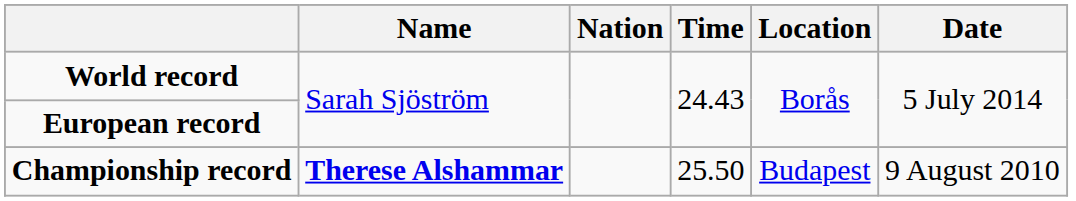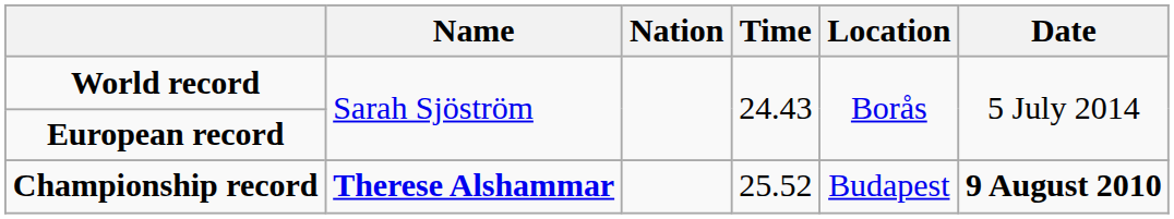 <table class=wikitable style=text-align:center>
 <tr>
 <th></th>
 <th>Name</th>
 <th>Nation</th>
 <th>Time</th>
 <th>Location</th>
 <th>Date</th>
 </tr>
 <tr>
 <td><strong>World record</strong></td>
 <td align=left rowspan=2><a href='#'>Sarah Sjöström</a></td>
 <td align=left rowspan=2></td>
 <td align=left rowspan=2>24.43</td>
 <td rowspan=2><a href='#'>Borås</a></td>
 <td rowspan=2>5 July 2014</td>
 </tr>
 <tr>
 <td><strong>European record</strong></td>
 </tr>
 <tr>
 <td><strong>Championship record</strong></td>
 <td align=left><strong><a href='#'>Therese Alshammar</a></strong></td>
 <td align=left></td>
-<td align=left>25.50</td>
+<td align=left>25.52</td>
 <td><a href='#'>Budapest</a></td>
-<td>9 August 2010</td>
+<td><strong>9 August 2010</strong></td>
 </tr>
 </table>
